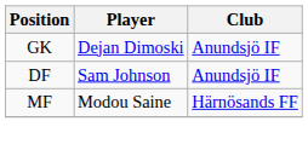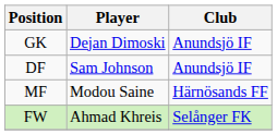 <table class="wikitable" style="text-align:center; float: left; margin-right:1em;">
 <tr>
 <th>Position</th>
 <th>Player</th>
 <th>Club</th>
 </tr>
 <tr>
 <td>GK</td>
 <td align="left"> <a href='#'>Dejan Dimoski</a></td>
 <td align="left"><a href='#'>Anundsjö IF</a></td>
 </tr>
 <tr>
 <td>DF</td>
 <td align="left"> <a href='#'>Sam Johnson</a></td>
 <td align="left"><a href='#'>Anundsjö IF</a></td>
 </tr>
 <tr>
 <td>MF</td>
 <td align="left"> Modou Saine</td>
 <td align="left"><a href='#'>Härnösands FF</a></td>
 </tr>
+<tr bgcolor=#D0F0C0>
+<td>FW</td>
+<td align="left"> Ahmad Khreis</td>
+<td align="left"><a href='#'>Selånger FK</a></td>
+</tr>
 <tr>
 </tr>
 </table>
